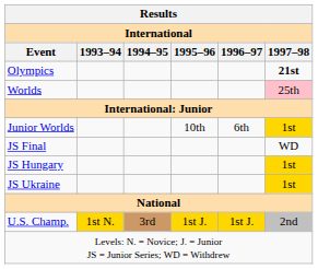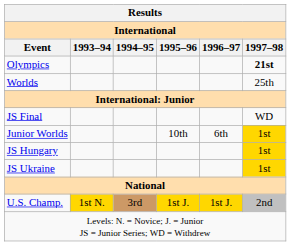 <table class="wikitable" style="text-align:center">
 <tr>
 <th colspan=6 align=center><strong>Results</strong></th>
 </tr>
 <tr>
 <th style="background-color: #ffdead; " colspan=6 align=center><strong>International</strong></th>
 </tr>
 <tr>
 <th>Event</th>
 <th>1993–94</th>
 <th>1994–95</th>
 <th>1995–96</th>
 <th>1996–97</th>
 <th>1997–98</th>
 </tr>
 <tr>
 <td align=left><a href='#'>Olympics</a></td>
 <td></td>
 <td></td>
 <td></td>
 <td></td>
 <td><strong>21st</strong></td>
 </tr>
 <tr>
 <td align=left><a href='#'>Worlds</a></td>
 <td></td>
 <td></td>
 <td></td>
 <td></td>
-<td style="background: pink;">25th</td>
+<td>25th</td>
 </tr>
 <tr>
 <th style="background-color: #ffdead; " colspan=6 align=center><strong>International: Junior</strong></th>
+</tr>
+<tr>
+<td align=left><a href='#'>JS Final</a></td>
+<td></td>
+<td></td>
+<td></td>
+<td></td>
+<td>WD</td>
 </tr>
 <tr>
 <td align=left><a href='#'>Junior Worlds</a></td>
 <td></td>
 <td></td>
 <td>10th</td>
 <td>6th</td>
 <td bgcolor=gold>1st</td>
-</tr>
-<tr>
-<td align=left><a href='#'>JS Final</a></td>
-<td></td>
-<td></td>
-<td></td>
-<td></td>
-<td>WD</td>
 </tr>
 <tr>
 <td align=left><a href='#'>JS Hungary</a></td>
 <td></td>
 <td></td>
 <td></td>
 <td></td>
 <td bgcolor=gold>1st</td>
 </tr>
 <tr>
 <td align=left><a href='#'>JS Ukraine</a></td>
 <td></td>
 <td></td>
 <td></td>
 <td></td>
 <td bgcolor=gold>1st</td>
 </tr>
 <tr>
 <th style="background-color: #ffdead; " colspan=6 align=center><strong>National</strong></th>
 </tr>
 <tr>
 <td align=left><a href='#'>U.S. Champ.</a></td>
 <td bgcolor=gold>1st N.</td>
 <td bgcolor=cc9966>3rd</td>
 <td bgcolor=gold>1st J.</td>
 <td bgcolor=gold>1st J.</td>
 <td bgcolor=silver>2nd</td>
 </tr>
 <tr>
 <td colspan=6 align=center><small> Levels: N. = Novice; J. = Junior <br> JS = Junior Series; WD = Withdrew </small></td>
 </tr>
 </table>
